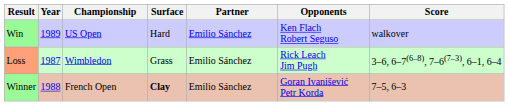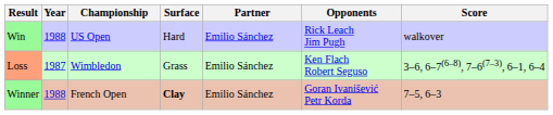 <table class="sortable wikitable">
 <tr>
 <th style="width:40px">Result</th>
 <th style="width:30px">Year</th>
 <th style="width:130px">Championship</th>
 <th style="width:55px">Surface</th>
 <th style="width:140px">Partner</th>
 <th style="width:140px">Opponents</th>
 <th style="width:210px" class="unsortable">Score</th>
 </tr>
 <tr style="background:#ccf;">
 <td style="background:#98fb98;">Win</td>
-<td><a href='#'>1989</a></td>
+<td><a href='#'>1988</a></td>
 <td><a href='#'>US Open</a></td>
 <td>Hard</td>
 <td> <a href='#'>Emilio Sánchez</a></td>
-<td> <a href='#'>Ken Flach</a><br> <a href='#'>Robert Seguso</a></td>
+<td> <a href='#'>Rick Leach</a> <br>  <a href='#'>Jim Pugh</a></td>
 <td>walkover</td>
 </tr>
 <tr style="background:#cfc;">
 <td style="background:#ffa07a;">Loss</td>
 <td><a href='#'>1987</a></td>
 <td><a href='#'>Wimbledon</a></td>
 <td>Grass</td>
 <td> Emilio Sánchez</td>
-<td> <a href='#'>Rick Leach</a> <br>  <a href='#'>Jim Pugh</a></td>
+<td> <a href='#'>Ken Flach</a><br> <a href='#'>Robert Seguso</a></td>
 <td>3–6, 6–7<sup>(6–8)</sup>, 7–6<sup>(7–3)</sup>, 6–1, 6–4</td>
 </tr>
 <tr style="background:#ebc2af;">
 <td style="background:#98fb98;">Winner</td>
 <td><a href='#'>1988</a></td>
 <td>French Open</td>
 <td><strong>Clay</strong></td>
 <td> Emilio Sánchez</td>
 <td> <a href='#'>Goran Ivanišević</a> <br>  <a href='#'>Petr Korda</a></td>
 <td>7–5, 6–3</td>
 </tr>
 </table>
